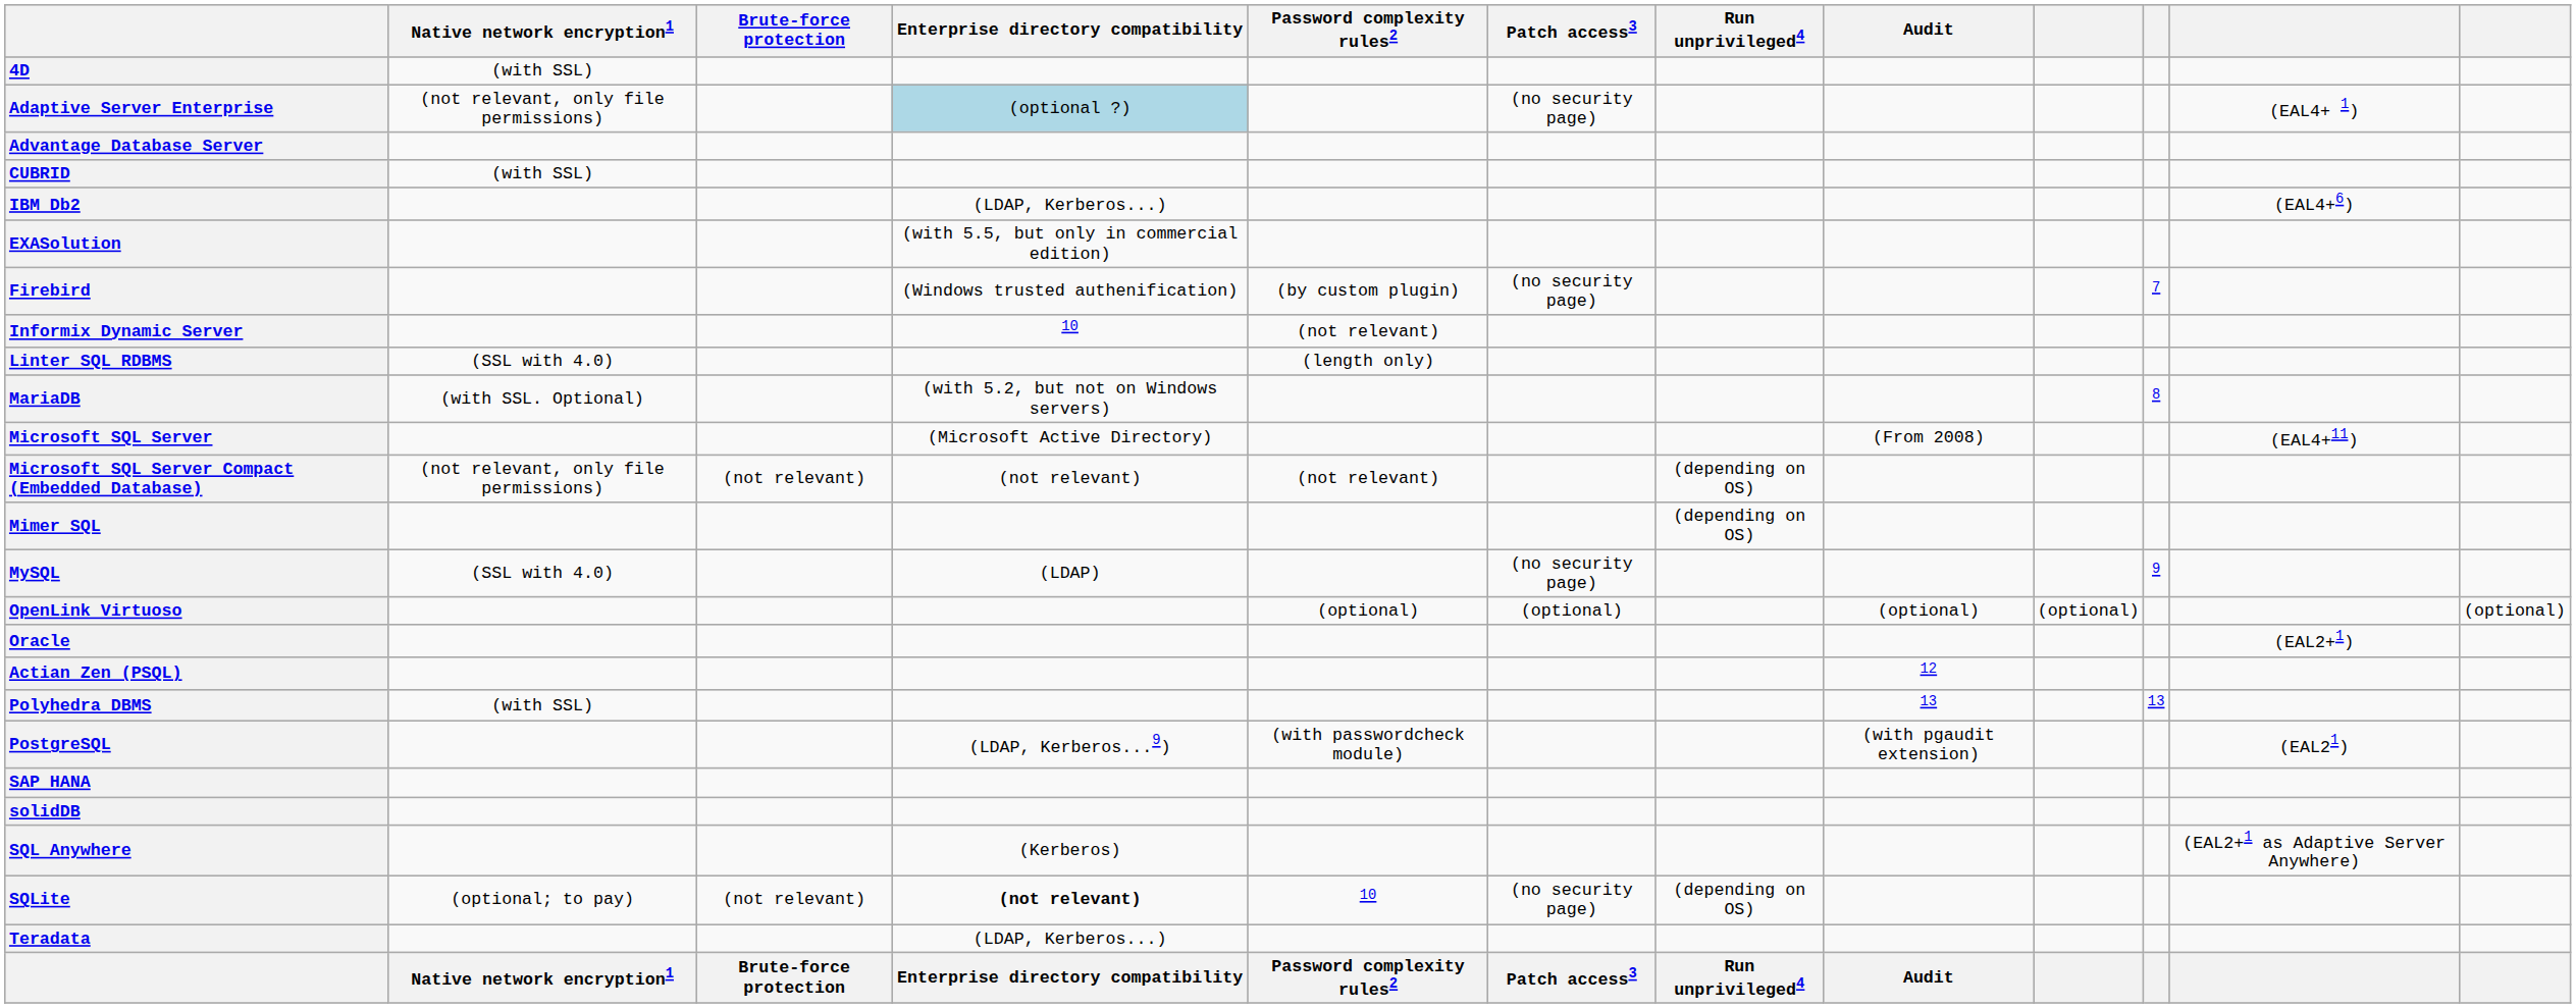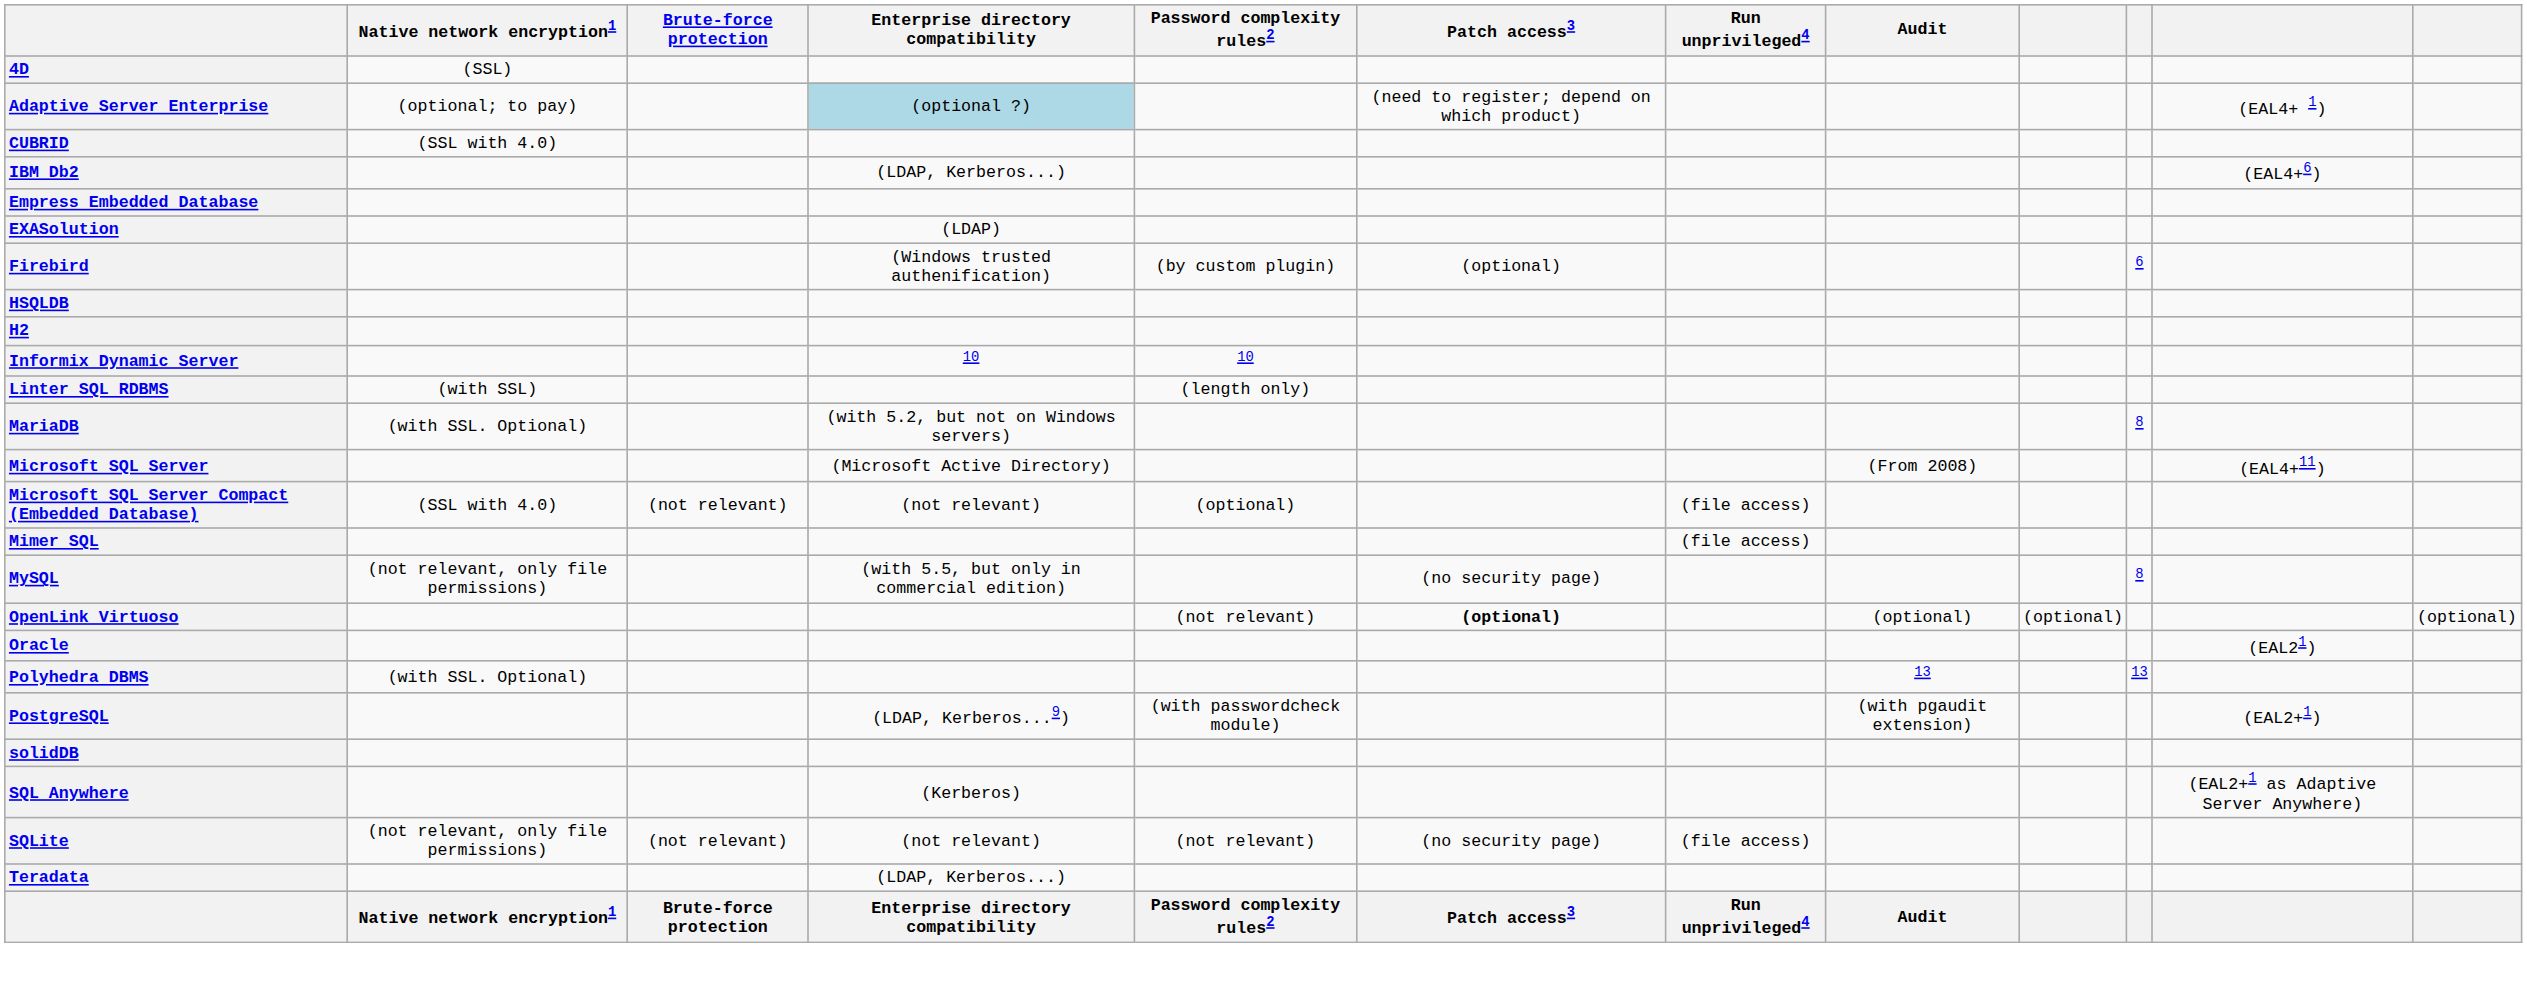 <table style="text-align: center; font-size: 80%" class="wikitable sortable sort-under">
 <tr>
 <th></th>
 <th>Native network encryption<sup><a href='#'>1</a></sup></th>
 <th><a href='#'>Brute-force protection</a></th>
 <th>Enterprise directory compatibility</th>
 <th>Password complexity rules<sup><a href='#'>2</a></sup></th>
 <th>Patch access<sup><a href='#'>3</a></sup></th>
 <th>Run unprivileged<sup><a href='#'>4</a></sup></th>
 <th>Audit</th>
 <th></th>
 <th></th>
 <th></th>
 <th></th>
 </tr>
 <tr>
 <th style="text-align:left"><a href='#'>4D</a></th>
-<td> (with SSL)</td>
+<td> (SSL)</td>
 <td></td>
 <td></td>
 <td></td>
 <td></td>
 <td></td>
 <td></td>
 <td></td>
 <td></td>
 <td></td>
 <td></td>
 </tr>
 <tr>
 <th style="text-align:left"><a href='#'>Adaptive Server Enterprise</a></th>
-<td> (not relevant, only file permissions)</td>
+<td> (optional; to pay)</td>
 <td></td>
 <td style="background: lightblue;"> (optional ?)</td>
 <td></td>
-<td> (no security page)</td>
+<td> (need to register; depend on which product)</td>
 <td></td>
 <td></td>
 <td></td>
 <td></td>
 <td> (EAL4+ <sup><a href='#'>1</a></sup>)</td>
 <td></td>
 </tr>
 <tr>
-<th style="text-align:left"><a href='#'>Advantage Database Server</a></th>
-<td></td>
-<td></td>
-<td></td>
-<td></td>
-<td></td>
-<td></td>
-<td></td>
-<td></td>
-<td></td>
-<td></td>
-<td></td>
-</tr>
-<tr>
 <th style="text-align:left"><a href='#'>CUBRID</a></th>
-<td> (with SSL)</td>
+<td> (SSL with 4.0)</td>
 <td></td>
 <td></td>
 <td></td>
 <td></td>
 <td></td>
 <td></td>
 <td></td>
 <td></td>
 <td></td>
 <td></td>
 </tr>
 <tr>
 <th style="text-align:left"><a href='#'>IBM Db2</a></th>
 <td></td>
 <td></td>
 <td> (LDAP, Kerberos...)</td>
 <td></td>
 <td></td>
 <td></td>
 <td></td>
 <td></td>
 <td></td>
 <td> (EAL4+<sup><a href='#'>6</a></sup>)</td>
 <td></td>
 </tr>
 <tr>
+<th style="text-align:left"><a href='#'>Empress Embedded Database</a></th>
+<td></td>
+<td></td>
+<td></td>
+<td></td>
+<td></td>
+<td></td>
+<td></td>
+<td></td>
+<td></td>
+<td></td>
+<td></td>
+</tr>
+<tr>
 <th style="text-align:left"><a href='#'>EXASolution</a></th>
 <td></td>
 <td></td>
-<td> (with 5.5, but only in commercial edition)</td>
+<td> (LDAP)</td>
 <td></td>
 <td></td>
 <td></td>
 <td></td>
 <td></td>
 <td></td>
 <td></td>
 <td></td>
 </tr>
 <tr>
 <th style="text-align:left"><a href='#'>Firebird</a></th>
 <td></td>
 <td></td>
 <td> (Windows trusted authenification)</td>
 <td> (by custom plugin)</td>
-<td> (no security page)</td>
+<td> (optional)</td>
 <td></td>
 <td></td>
 <td></td>
-<td><sup><a href='#'>7</a></sup></td>
+<td><sup><a href='#'>6</a></sup></td>
+<td></td>
+<td></td>
+</tr>
+<tr>
+<th style="text-align:left"><a href='#'>HSQLDB</a></th>
+<td></td>
+<td></td>
+<td></td>
+<td></td>
+<td></td>
+<td></td>
+<td></td>
+<td></td>
+<td></td>
+<td></td>
+<td></td>
+</tr>
+<tr>
+<th style="text-align:left"><a href='#'>H2</a></th>
+<td></td>
+<td></td>
+<td></td>
+<td></td>
+<td></td>
+<td></td>
+<td></td>
+<td></td>
+<td></td>
 <td></td>
 <td></td>
 </tr>
 <tr>
 <th style="text-align:left"><a href='#'>Informix Dynamic Server</a></th>
 <td></td>
 <td></td>
 <td><sup><a href='#'>10</a></sup></td>
-<td> (not relevant)</td>
+<td><sup><a href='#'>10</a></sup></td>
 <td></td>
 <td></td>
 <td></td>
 <td></td>
 <td></td>
 <td></td>
 <td></td>
 </tr>
 <tr>
 <th style="text-align:left"><a href='#'>Linter SQL RDBMS</a></th>
-<td> (SSL with 4.0)</td>
+<td> (with SSL)</td>
 <td></td>
 <td></td>
 <td> (length only)</td>
 <td></td>
 <td></td>
 <td></td>
 <td></td>
 <td></td>
 <td></td>
 <td></td>
 </tr>
 <tr>
 <th style="text-align:left"><a href='#'>MariaDB</a></th>
 <td>  (with SSL. Optional)</td>
 <td></td>
 <td> (with 5.2, but not on Windows servers)</td>
 <td></td>
 <td></td>
 <td></td>
 <td></td>
 <td></td>
 <td><sup><a href='#'>8</a></sup></td>
 <td></td>
 <td></td>
 </tr>
 <tr>
 <th style="text-align:left"><a href='#'>Microsoft SQL Server</a></th>
 <td></td>
 <td></td>
 <td> (Microsoft Active Directory)</td>
 <td></td>
 <td></td>
 <td></td>
 <td> (From 2008)</td>
 <td></td>
 <td></td>
 <td> (EAL4+<sup><a href='#'>11</a></sup>)</td>
 <td></td>
 </tr>
 <tr>
 <th style="text-align:left"><a href='#'>Microsoft SQL Server Compact (Embedded Database)</a></th>
-<td> (not relevant, only file permissions)</td>
+<td> (SSL with 4.0)</td>
 <td> (not relevant)</td>
 <td> (not relevant)</td>
-<td> (not relevant)</td>
+<td> (optional)</td>
 <td></td>
-<td> (depending on OS)</td>
+<td> (file access)</td>
 <td></td>
 <td></td>
 <td></td>
 <td></td>
 <td></td>
 </tr>
 <tr>
 <th style="text-align:left"><a href='#'>Mimer SQL</a></th>
 <td></td>
 <td></td>
 <td></td>
 <td></td>
 <td></td>
-<td> (depending on OS)</td>
+<td> (file access)</td>
 <td></td>
 <td></td>
 <td></td>
 <td></td>
 <td></td>
 </tr>
 <tr>
 <th style="text-align:left"><a href='#'>MySQL</a></th>
-<td> (SSL with 4.0)</td>
+<td> (not relevant, only file permissions)</td>
 <td></td>
-<td> (LDAP)</td>
+<td> (with 5.5, but only in commercial edition)</td>
 <td></td>
 <td> (no security page)</td>
 <td></td>
 <td></td>
 <td></td>
-<td><sup><a href='#'>9</a></sup></td>
+<td><sup><a href='#'>8</a></sup></td>
 <td></td>
 <td></td>
 </tr>
 <tr>
 <th style="text-align:left"><a href='#'>OpenLink Virtuoso</a></th>
 <td></td>
 <td></td>
 <td></td>
-<td> (optional)</td>
-<td> (optional)</td>
+<td> (not relevant)</td>
+<td><strong> (optional)</strong></td>
 <td></td>
 <td> (optional)</td>
 <td> (optional)</td>
 <td></td>
 <td></td>
 <td> (optional)</td>
 </tr>
 <tr>
 <th style="text-align:left"><a href='#'>Oracle</a></th>
 <td></td>
 <td></td>
 <td></td>
 <td></td>
 <td></td>
 <td></td>
 <td></td>
 <td></td>
 <td></td>
-<td> (EAL2+<sup><a href='#'>1</a></sup>)</td>
-<td></td>
-</tr>
-<tr>
-<th style="text-align:left"><a href='#'>Actian Zen (PSQL)</a></th>
-<td></td>
-<td></td>
-<td></td>
-<td></td>
-<td></td>
-<td></td>
-<td> <sup><a href='#'>12</a></sup></td>
-<td></td>
-<td></td>
-<td></td>
+<td> (EAL2<sup><a href='#'>1</a></sup>)</td>
 <td></td>
 </tr>
 <tr>
 <th style="text-align:left"><a href='#'>Polyhedra DBMS</a></th>
-<td> (with SSL)</td>
+<td>  (with SSL. Optional)</td>
 <td></td>
 <td></td>
 <td></td>
 <td></td>
 <td></td>
 <td> <sup><a href='#'>13</a></sup></td>
 <td></td>
 <td> <sup><a href='#'>13</a></sup></td>
 <td></td>
 <td></td>
 </tr>
 <tr>
 <th style="text-align:left"><a href='#'>PostgreSQL</a></th>
 <td></td>
 <td></td>
 <td> (LDAP, Kerberos...<sup><a href='#'>9</a></sup>)</td>
 <td> (with passwordcheck module)</td>
 <td></td>
 <td></td>
 <td> (with pgaudit extension)</td>
 <td></td>
 <td></td>
-<td> (EAL2<sup><a href='#'>1</a></sup>)</td>
-<td></td>
-</tr>
-<tr>
-<th style="text-align:left"><a href='#'>SAP HANA</a></th>
-<td></td>
-<td></td>
-<td></td>
-<td></td>
-<td></td>
-<td></td>
-<td></td>
-<td></td>
-<td></td>
-<td></td>
+<td> (EAL2+<sup><a href='#'>1</a></sup>)</td>
 <td></td>
 </tr>
 <tr>
 <th style="text-align:left"><a href='#'>solidDB</a></th>
 <td></td>
 <td></td>
 <td></td>
 <td></td>
 <td></td>
 <td></td>
 <td></td>
 <td></td>
 <td></td>
 <td></td>
 <td></td>
 </tr>
 <tr>
 <th style="text-align:left"><a href='#'>SQL Anywhere</a></th>
 <td></td>
 <td></td>
 <td> (Kerberos)</td>
 <td></td>
 <td></td>
 <td></td>
 <td></td>
 <td></td>
 <td></td>
 <td> (EAL2+<sup><a href='#'>1</a></sup> as Adaptive Server Anywhere)</td>
 <td></td>
 </tr>
 <tr>
 <th style="text-align:left"><a href='#'>SQLite</a></th>
-<td> (optional; to pay)</td>
+<td> (not relevant, only file permissions)</td>
 <td> (not relevant)</td>
-<td><strong> (not relevant)</strong></td>
-<td><sup><a href='#'>10</a></sup></td>
+<td> (not relevant)</td>
+<td> (not relevant)</td>
 <td> (no security page)</td>
-<td> (depending on OS)</td>
+<td> (file access)</td>
 <td></td>
 <td></td>
 <td></td>
 <td></td>
 <td></td>
 </tr>
 <tr>
 <th style="text-align:left"><a href='#'>Teradata</a></th>
 <td></td>
 <td></td>
 <td> (LDAP, Kerberos...)</td>
 <td></td>
 <td></td>
 <td></td>
 <td></td>
 <td></td>
 <td></td>
 <td></td>
 <td></td>
 </tr>
 <tr>
 <th></th>
 <th>Native network encryption<sup><a href='#'>1</a></sup></th>
 <th>Brute-force protection</th>
 <th>Enterprise directory compatibility</th>
 <th>Password complexity rules<sup><a href='#'>2</a></sup></th>
 <th>Patch access<sup><a href='#'>3</a></sup></th>
 <th>Run unprivileged<sup><a href='#'>4</a></sup></th>
 <th>Audit</th>
 <th></th>
 <th></th>
 <th></th>
 <th></th>
 </tr>
 </table>
